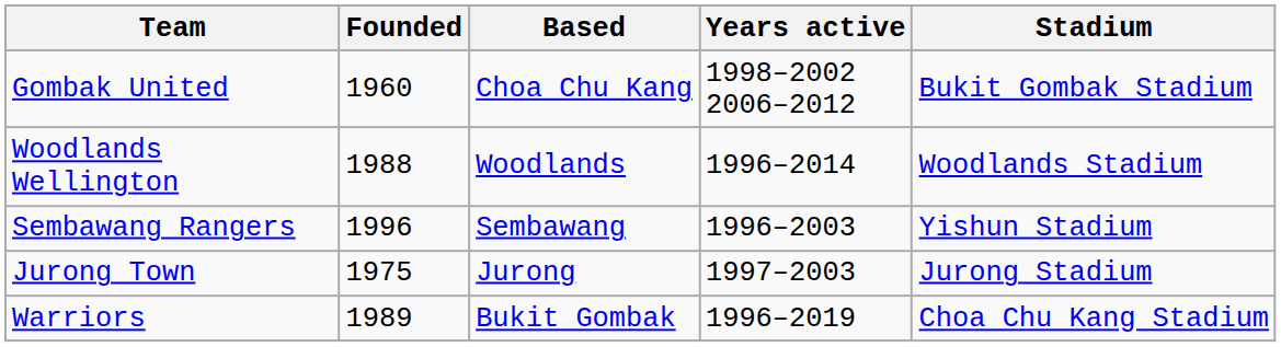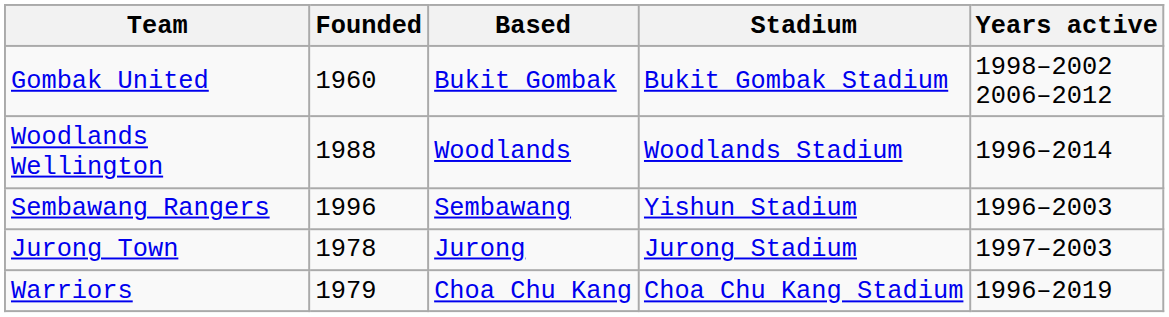 <table class="wikitable sortable">
 <tr>
 <th style="width:150px;">Team</th>
 <th>Founded</th>
 <th>Based</th>
+<th>Stadium</th>
 <th>Years active</th>
-<th>Stadium</th>
 </tr>
 <tr>
 <td><a href='#'>Gombak United</a></td>
 <td>1960</td>
-<td><a href='#'>Choa Chu Kang</a></td>
+<td><a href='#'>Bukit Gombak</a></td>
+<td><a href='#'>Bukit Gombak Stadium</a></td>
 <td>1998–2002<br>2006–2012</td>
-<td><a href='#'>Bukit Gombak Stadium</a></td>
 </tr>
 <tr>
 <td><a href='#'>Woodlands Wellington</a></td>
 <td>1988</td>
 <td><a href='#'>Woodlands</a></td>
+<td><a href='#'>Woodlands Stadium</a></td>
 <td>1996–2014</td>
-<td><a href='#'>Woodlands Stadium</a></td>
 </tr>
 <tr>
 <td><a href='#'>Sembawang Rangers</a></td>
 <td>1996</td>
 <td><a href='#'>Sembawang</a></td>
+<td><a href='#'>Yishun Stadium</a></td>
 <td>1996–2003</td>
-<td><a href='#'>Yishun Stadium</a></td>
 </tr>
 <tr>
 <td><a href='#'>Jurong Town</a></td>
-<td>1975</td>
+<td>1978</td>
 <td><a href='#'>Jurong</a></td>
+<td><a href='#'>Jurong Stadium</a></td>
 <td>1997–2003</td>
-<td><a href='#'>Jurong Stadium</a></td>
 </tr>
 <tr>
 <td><a href='#'>Warriors</a></td>
-<td>1989</td>
-<td><a href='#'>Bukit Gombak</a></td>
+<td>1979</td>
+<td><a href='#'>Choa Chu Kang</a></td>
+<td><a href='#'>Choa Chu Kang Stadium</a></td>
 <td>1996–2019</td>
-<td><a href='#'>Choa Chu Kang Stadium</a></td>
 </tr>
 </table>
